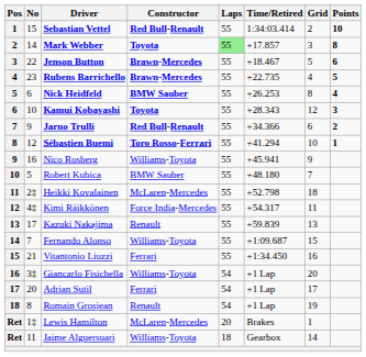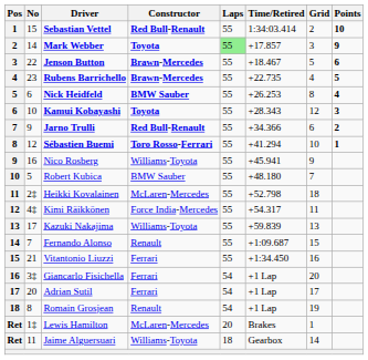 <table class="wikitable" style="font-size: 85%">
 <tr>
 <th>Pos</th>
 <th>No</th>
 <th>Driver</th>
 <th>Constructor</th>
 <th>Laps</th>
 <th>Time/Retired</th>
 <th>Grid</th>
 <th>Points</th>
 </tr>
 <tr>
 <th>1</th>
 <td>15</td>
 <td> <strong><a href='#'>Sebastian Vettel</a></strong></td>
 <td><strong><a href='#'>Red Bull</a>-<a href='#'>Renault</a></strong></td>
 <td>55</td>
 <td>1:34:03.414</td>
 <td>2</td>
 <td><strong>10</strong></td>
 </tr>
 <tr>
 <th>2</th>
 <td>14</td>
 <td> <strong><a href='#'>Mark Webber</a></strong></td>
 <td><strong><a href='#'>Toyota</a></strong></td>
 <td style="background: lightgreen;">55</td>
 <td>+17.857</td>
 <td>3</td>
-<td><strong>8</strong></td>
+<td><strong>9</strong></td>
 </tr>
 <tr>
 <th>3</th>
 <td>22</td>
 <td> <strong><a href='#'>Jenson Button</a></strong></td>
 <td><strong><a href='#'>Brawn</a>-<a href='#'>Mercedes</a></strong></td>
 <td>55</td>
 <td>+18.467</td>
 <td>5</td>
 <td><strong>6</strong></td>
 </tr>
 <tr>
 <th>4</th>
 <td>23</td>
 <td> <strong><a href='#'>Rubens Barrichello</a></strong></td>
 <td><strong><a href='#'>Brawn</a>-<a href='#'>Mercedes</a></strong></td>
 <td>55</td>
 <td>+22.735</td>
 <td>4</td>
 <td><strong>5</strong></td>
 </tr>
 <tr>
 <th>5</th>
 <td>6</td>
 <td> <strong><a href='#'>Nick Heidfeld</a></strong></td>
 <td><strong><a href='#'>BMW Sauber</a></strong></td>
 <td>55</td>
 <td>+26.253</td>
 <td>8</td>
 <td><strong>4</strong></td>
 </tr>
 <tr>
 <th>6</th>
 <td>10</td>
 <td> <strong><a href='#'>Kamui Kobayashi</a></strong></td>
 <td><strong><a href='#'>Toyota</a></strong></td>
 <td>55</td>
 <td>+28.343</td>
 <td>12</td>
 <td><strong>3</strong></td>
 </tr>
 <tr>
 <th>7</th>
 <td>9</td>
 <td> <strong><a href='#'>Jarno Trulli</a></strong></td>
 <td><strong><a href='#'>Red Bull</a>-<a href='#'>Renault</a></strong></td>
 <td>55</td>
 <td>+34.366</td>
 <td>6</td>
 <td><strong>2</strong></td>
 </tr>
 <tr>
 <th>8</th>
 <td>12</td>
 <td> <strong><a href='#'>Sébastien Buemi</a></strong></td>
 <td><strong><a href='#'>Toro Rosso</a>-<a href='#'>Ferrari</a></strong></td>
 <td>55</td>
 <td>+41.294</td>
 <td>10</td>
 <td><strong>1</strong></td>
 </tr>
 <tr>
 <th>9</th>
 <td>16</td>
 <td> <a href='#'>Nico Rosberg</a></td>
 <td><a href='#'>Williams</a>-<a href='#'>Toyota</a></td>
 <td>55</td>
 <td>+45.941</td>
 <td>9</td>
 <td></td>
 </tr>
 <tr>
 <th>10</th>
 <td>5</td>
 <td> <a href='#'>Robert Kubica</a></td>
 <td><a href='#'>BMW Sauber</a></td>
 <td>55</td>
 <td>+48.180</td>
 <td>7</td>
 <td></td>
 </tr>
 <tr>
 <th>11</th>
 <td>2‡</td>
 <td> <a href='#'>Heikki Kovalainen</a></td>
 <td><a href='#'>McLaren</a>-<a href='#'>Mercedes</a></td>
 <td>55</td>
 <td>+52.798</td>
 <td>18</td>
 <td></td>
 </tr>
 <tr>
 <th>12</th>
 <td>4‡</td>
 <td> <a href='#'>Kimi Räikkönen</a></td>
 <td><a href='#'>Force India</a>-<a href='#'>Mercedes</a></td>
 <td>55</td>
 <td>+54.317</td>
 <td>11</td>
 <td></td>
 </tr>
 <tr>
 <th>13</th>
 <td>17</td>
 <td> <a href='#'>Kazuki Nakajima</a></td>
-<td><a href='#'>Renault</a></td>
+<td><a href='#'>Williams</a>-<a href='#'>Toyota</a></td>
 <td>55</td>
 <td>+59.839</td>
 <td>13</td>
 <td></td>
 </tr>
 <tr>
 <th>14</th>
 <td>7</td>
 <td> <a href='#'>Fernando Alonso</a></td>
-<td><a href='#'>Williams</a>-<a href='#'>Toyota</a></td>
+<td><a href='#'>Renault</a></td>
 <td>55</td>
 <td>+1:09.687</td>
 <td>15</td>
 <td></td>
 </tr>
 <tr>
 <th>15</th>
 <td>21</td>
 <td> <a href='#'>Vitantonio Liuzzi</a></td>
 <td><a href='#'>Ferrari</a></td>
 <td>55</td>
 <td>+1:34.450</td>
 <td>16</td>
 <td></td>
 </tr>
 <tr>
 <th>16</th>
 <td>3‡</td>
 <td> <a href='#'>Giancarlo Fisichella</a></td>
-<td><a href='#'>Williams</a>-<a href='#'>Toyota</a></td>
+<td><a href='#'>Ferrari</a></td>
 <td>54</td>
 <td>+1 Lap</td>
 <td>20</td>
 <td></td>
 </tr>
 <tr>
 <th>17</th>
 <td>20</td>
 <td> <a href='#'>Adrian Sutil</a></td>
 <td><a href='#'>Ferrari</a></td>
 <td>54</td>
 <td>+1 Lap</td>
 <td>17</td>
 <td></td>
 </tr>
 <tr>
 <th>18</th>
 <td>8</td>
 <td> <a href='#'>Romain Grosjean</a></td>
 <td><a href='#'>Renault</a></td>
 <td>54</td>
 <td>+1 Lap</td>
 <td>19</td>
 <td></td>
 </tr>
 <tr>
 <th>Ret</th>
 <td>1‡</td>
 <td> <a href='#'>Lewis Hamilton</a></td>
 <td><a href='#'>McLaren</a>-<a href='#'>Mercedes</a></td>
 <td>20</td>
 <td>Brakes</td>
 <td>1</td>
 <td></td>
 </tr>
 <tr>
 <th>Ret</th>
 <td>11</td>
 <td> <a href='#'>Jaime Alguersuari</a></td>
 <td><a href='#'>Williams</a>-<a href='#'>Toyota</a></td>
 <td>18</td>
 <td>Gearbox</td>
 <td>14</td>
 <td></td>
 </tr>
 <tr>
 <th colspan="8"></th>
 </tr>
 </table>
